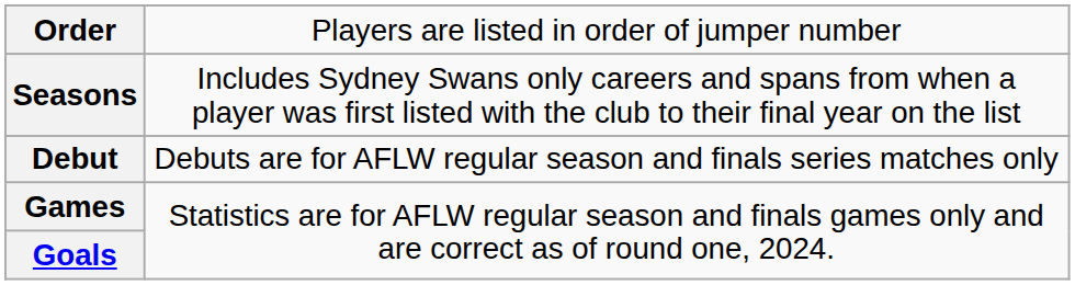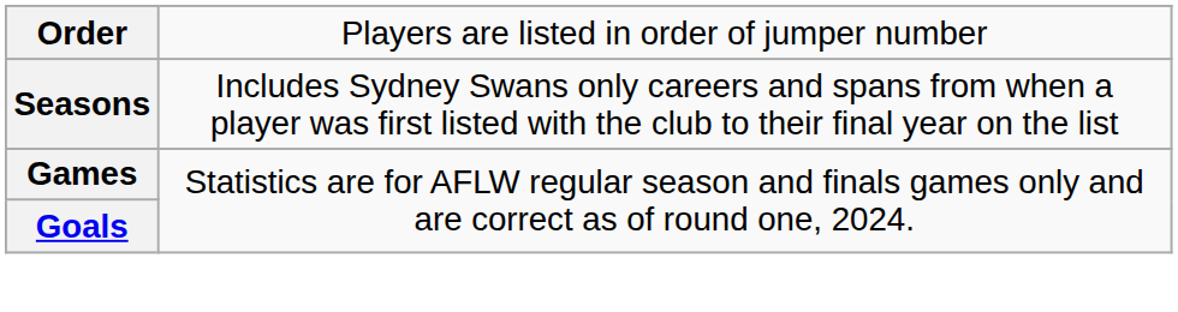 <table class="wikitable plainrowheaders"  style="font-size:90%; text-align:center; width:40%;">
 <tr>
 <th scope="row" style="text-align:center;">Order</th>
 <td>Players are listed in order of jumper number</td>
 </tr>
 <tr>
 <th scope="row" style="text-align:center;">Seasons</th>
 <td>Includes Sydney Swans only careers and spans from when a player was first listed with the club to their final year on the list</td>
 </tr>
 <tr>
-<th scope="row" style="text-align:center;">Debut</th>
-<td>Debuts are for AFLW regular season and finals series matches only</td>
-</tr>
-<tr>
 <th scope="row" style="text-align:center;">Games</th>
 <td rowspan="2">Statistics are for AFLW regular season and finals games only and are correct as of round one, 2024.</td>
 </tr>
 <tr>
 <th scope="row" style="text-align:center;"><a href='#'>Goals</a></th>
 </tr>
 </table>
